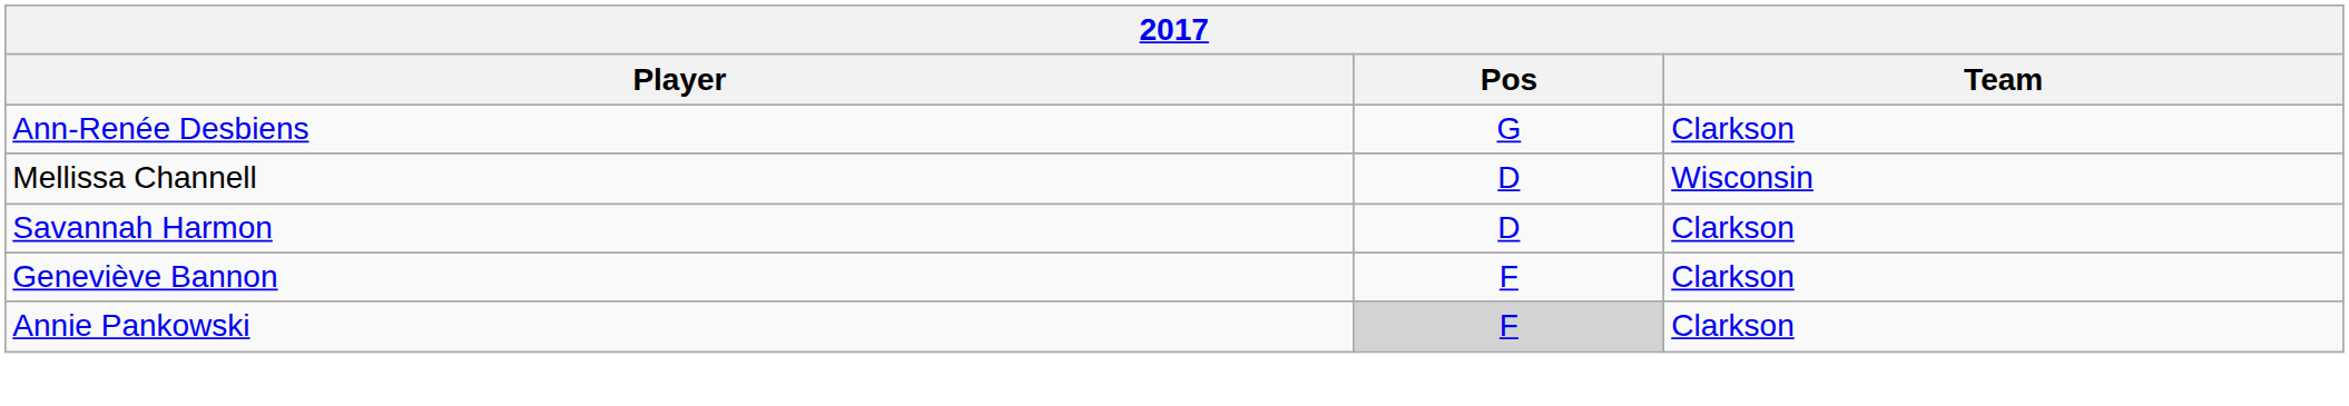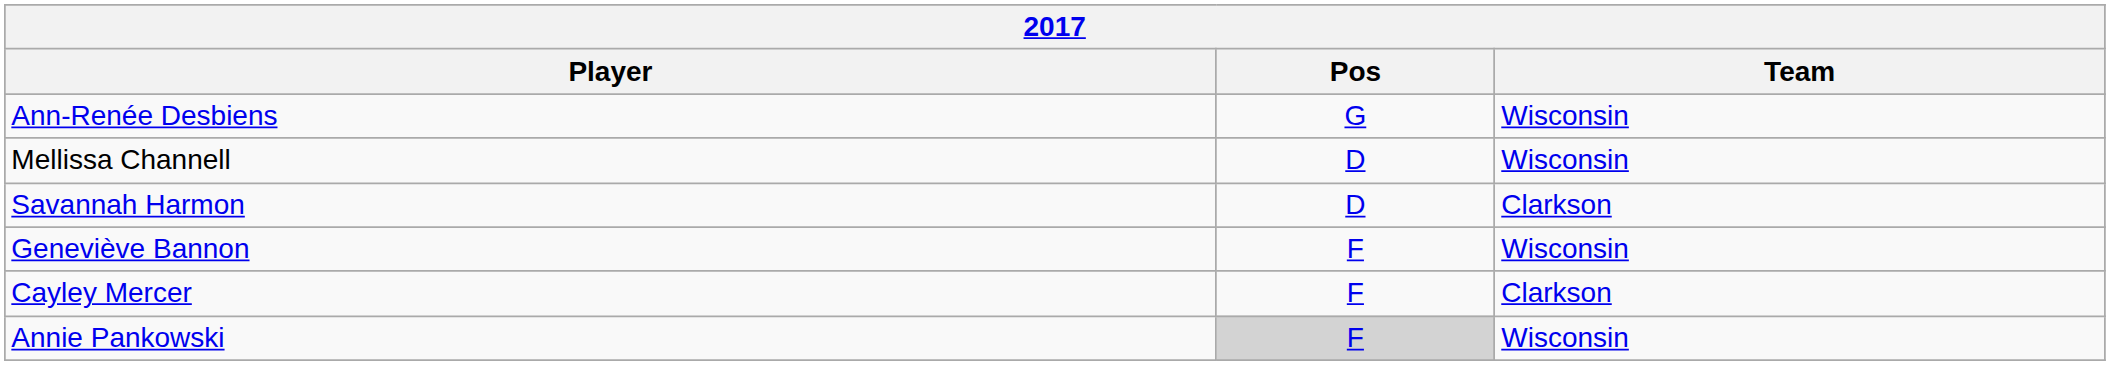 <table class="wikitable" width=95%>
 <tr>
 <th colspan=3><a href='#'>2017</a></th>
 </tr>
 <tr>
 <th>Player</th>
 <th>Pos</th>
 <th>Team</th>
 </tr>
 <tr>
 <td><a href='#'>Ann-Renée Desbiens</a></td>
 <td style="text-align:center;"><a href='#'>G</a></td>
-<td><a href='#'>Clarkson</a></td>
+<td><a href='#'>Wisconsin</a></td>
 </tr>
 <tr>
 <td>Mellissa Channell</td>
 <td style="text-align:center;"><a href='#'>D</a></td>
 <td><a href='#'>Wisconsin</a></td>
 </tr>
 <tr>
 <td><a href='#'>Savannah Harmon</a></td>
 <td style="text-align:center;"><a href='#'>D</a></td>
 <td><a href='#'>Clarkson</a></td>
 </tr>
 <tr>
 <td><a href='#'>Geneviève Bannon</a></td>
 <td style="text-align:center;"><a href='#'>F</a></td>
+<td><a href='#'>Wisconsin</a></td>
+</tr>
+<tr>
+<td><a href='#'>Cayley Mercer</a></td>
+<td style="text-align:center;"><a href='#'>F</a></td>
 <td><a href='#'>Clarkson</a></td>
 </tr>
 <tr>
 <td><a href='#'>Annie Pankowski</a></td>
 <td style="background: lightgrey; text-align:center;"><a href='#'>F</a></td>
-<td><a href='#'>Clarkson</a></td>
+<td><a href='#'>Wisconsin</a></td>
 </tr>
 </table>
